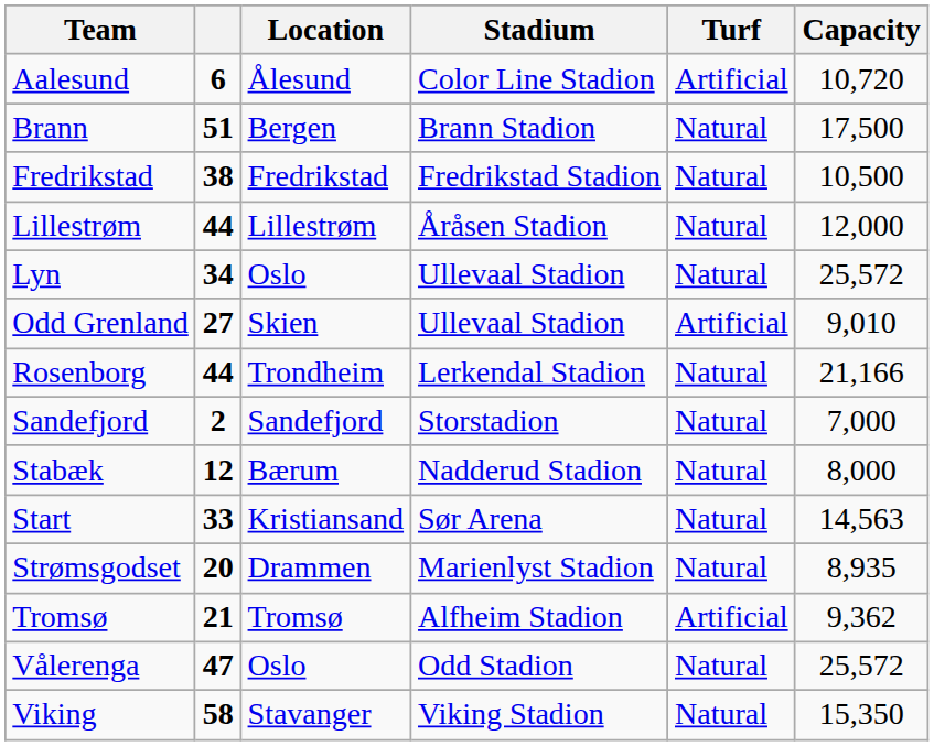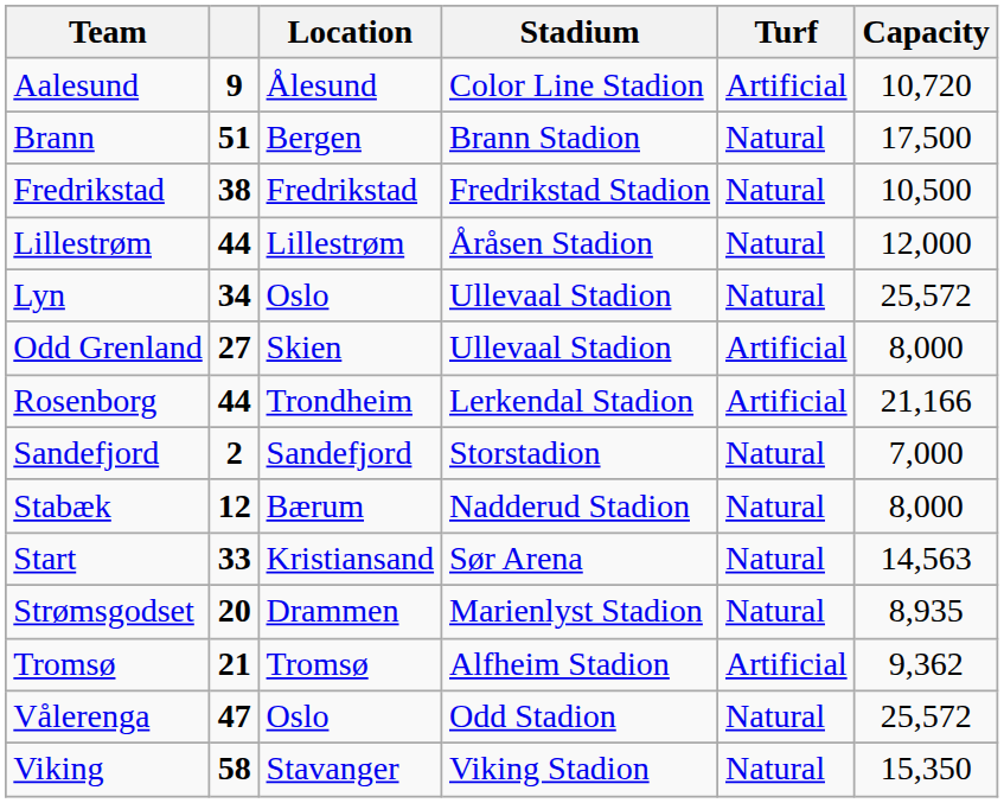 <table class="wikitable sortable" border="1">
 <tr>
 <th>Team</th>
 <th></th>
 <th>Location</th>
 <th>Stadium</th>
 <th>Turf</th>
 <th>Capacity</th>
 </tr>
 <tr>
 <td><a href='#'>Aalesund</a></td>
-<td align="center"><strong>6</strong></td>
+<td align="center"><strong>9</strong></td>
 <td><a href='#'>Ålesund</a></td>
 <td><a href='#'>Color Line Stadion</a></td>
 <td><a href='#'>Artificial</a></td>
 <td align="center">10,720</td>
 </tr>
 <tr>
 <td><a href='#'>Brann</a></td>
 <td align="center"><strong>51</strong></td>
 <td><a href='#'>Bergen</a></td>
 <td><a href='#'>Brann Stadion</a></td>
 <td><a href='#'>Natural</a></td>
 <td align="center">17,500</td>
 </tr>
 <tr>
 <td><a href='#'>Fredrikstad</a></td>
 <td align="center"><strong>38</strong></td>
 <td><a href='#'>Fredrikstad</a></td>
 <td><a href='#'>Fredrikstad Stadion</a></td>
 <td><a href='#'>Natural</a></td>
 <td align="center">10,500</td>
 </tr>
 <tr>
 <td><a href='#'>Lillestrøm</a></td>
 <td align="center"><strong>44</strong></td>
 <td><a href='#'>Lillestrøm</a></td>
 <td><a href='#'>Åråsen Stadion</a></td>
 <td><a href='#'>Natural</a></td>
 <td align="center">12,000</td>
 </tr>
 <tr>
 <td><a href='#'>Lyn</a></td>
 <td align="center"><strong>34</strong></td>
 <td><a href='#'>Oslo</a></td>
 <td><a href='#'>Ullevaal Stadion</a></td>
 <td><a href='#'>Natural</a></td>
 <td align="center">25,572</td>
 </tr>
 <tr>
 <td><a href='#'>Odd Grenland</a></td>
 <td align="center"><strong>27</strong></td>
 <td><a href='#'>Skien</a></td>
 <td><a href='#'>Ullevaal Stadion</a></td>
 <td><a href='#'>Artificial</a></td>
-<td align="center">9,010</td>
+<td align="center">8,000</td>
 </tr>
 <tr>
 <td><a href='#'>Rosenborg</a></td>
 <td align="center"><strong>44</strong></td>
 <td><a href='#'>Trondheim</a></td>
 <td><a href='#'>Lerkendal Stadion</a></td>
-<td><a href='#'>Natural</a></td>
+<td><a href='#'>Artificial</a></td>
 <td align="center">21,166</td>
 </tr>
 <tr>
 <td><a href='#'>Sandefjord</a></td>
 <td align="center"><strong>2</strong></td>
 <td><a href='#'>Sandefjord</a></td>
 <td><a href='#'>Storstadion</a></td>
 <td><a href='#'>Natural</a></td>
 <td align="center">7,000</td>
 </tr>
 <tr>
 <td><a href='#'>Stabæk</a></td>
 <td align="center"><strong>12</strong></td>
 <td><a href='#'>Bærum</a></td>
 <td><a href='#'>Nadderud Stadion</a></td>
 <td><a href='#'>Natural</a></td>
 <td align="center">8,000</td>
 </tr>
 <tr>
 <td><a href='#'>Start</a></td>
 <td align="center"><strong>33</strong></td>
 <td><a href='#'>Kristiansand</a></td>
 <td><a href='#'>Sør Arena</a></td>
 <td><a href='#'>Natural</a></td>
 <td align="center">14,563</td>
 </tr>
 <tr>
 <td><a href='#'>Strømsgodset</a></td>
 <td align="center"><strong>20</strong></td>
 <td><a href='#'>Drammen</a></td>
 <td><a href='#'>Marienlyst Stadion</a></td>
 <td><a href='#'>Natural</a></td>
 <td align="center">8,935</td>
 </tr>
 <tr>
 <td><a href='#'>Tromsø</a></td>
 <td align="center"><strong>21</strong></td>
 <td><a href='#'>Tromsø</a></td>
 <td><a href='#'>Alfheim Stadion</a></td>
 <td><a href='#'>Artificial</a></td>
 <td align="center">9,362</td>
 </tr>
 <tr>
 <td><a href='#'>Vålerenga</a></td>
 <td align="center"><strong>47</strong></td>
 <td><a href='#'>Oslo</a></td>
 <td><a href='#'>Odd Stadion</a></td>
 <td><a href='#'>Natural</a></td>
 <td align="center">25,572</td>
 </tr>
 <tr>
 <td><a href='#'>Viking</a></td>
 <td align="center"><strong>58</strong></td>
 <td><a href='#'>Stavanger</a></td>
 <td><a href='#'>Viking Stadion</a></td>
 <td><a href='#'>Natural</a></td>
 <td align="center">15,350</td>
 </tr>
 </table>
